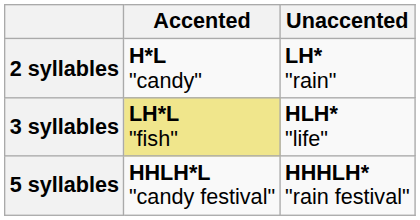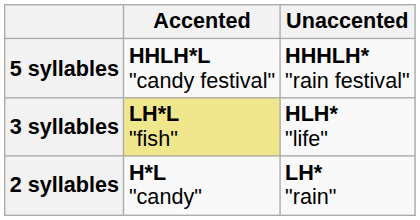 <table class="wikitable">
 <tr>
 <th></th>
 <th>Accented</th>
 <th>Unaccented</th>
 </tr>
 <tr>
-<th>2 syllables</th>
-<td><strong>H*L</strong><br>  "candy"</td>
-<td><strong>LH*</strong><br>  "rain"</td>
+<th>5 syllables</th>
+<td><strong>HHLH*L</strong><br>  "candy festival"</td>
+<td><strong>HHHLH*</strong><br>  "rain festival"</td>
 </tr>
 <tr>
 <th>3 syllables</th>
 <td style="background: khaki;"><strong>LH*L</strong><br>  "fish"</td>
 <td><strong>HLH*</strong><br>  "life"</td>
 </tr>
 <tr>
-<th>5 syllables</th>
-<td><strong>HHLH*L</strong><br>  "candy festival"</td>
-<td><strong>HHHLH*</strong><br>  "rain festival"</td>
+<th>2 syllables</th>
+<td><strong>H*L</strong><br>  "candy"</td>
+<td><strong>LH*</strong><br>  "rain"</td>
 </tr>
 </table>
